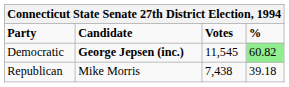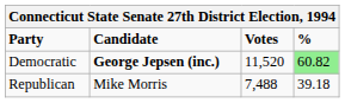 <table class="wikitable">
 <tr>
 <th colspan="4">Connecticut State Senate 27th District Election, 1994</th>
 </tr>
 <tr>
 <td><strong>Party</strong></td>
 <td><strong>Candidate</strong></td>
 <td><strong>Votes</strong></td>
 <td><strong>%</strong></td>
 </tr>
 <tr>
 <td>Democratic</td>
 <td><strong>George Jepsen (inc.)</strong></td>
-<td>11,545</td>
+<td>11,520</td>
 <td style="background: lightgreen;">60.82</td>
 </tr>
 <tr>
 <td>Republican</td>
 <td>Mike Morris</td>
-<td>7,438</td>
+<td>7,488</td>
 <td>39.18</td>
 </tr>
 </table>
